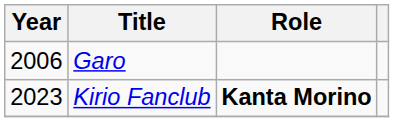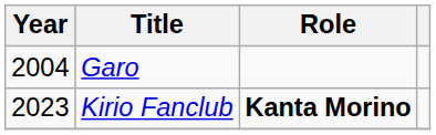 <table class="wikitable sortable">
 <tr>
 <th>Year</th>
 <th>Title</th>
 <th>Role</th>
 <th></th>
 </tr>
 <tr>
-<td>2006</td>
+<td>2004</td>
 <td><em><a href='#'>Garo</a></em></td>
 <td></td>
 <td></td>
 </tr>
 <tr>
 <td>2023</td>
 <td><em><a href='#'>Kirio Fanclub</a></em></td>
 <td><strong>Kanta Morino</strong></td>
 <td></td>
 </tr>
 <tr>
 </tr>
 </table>
